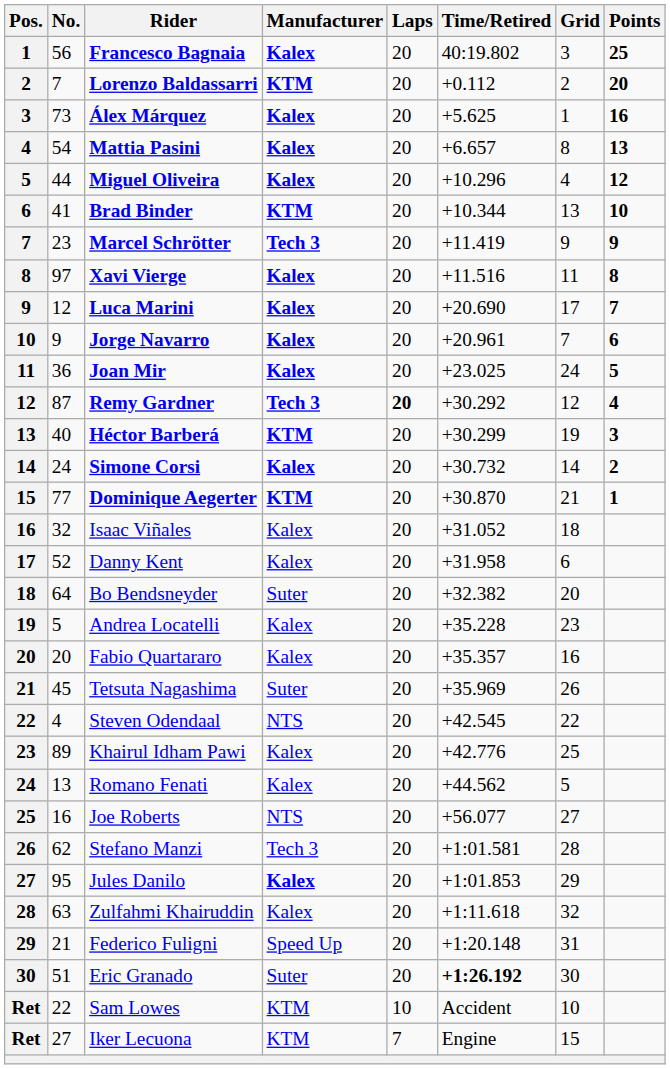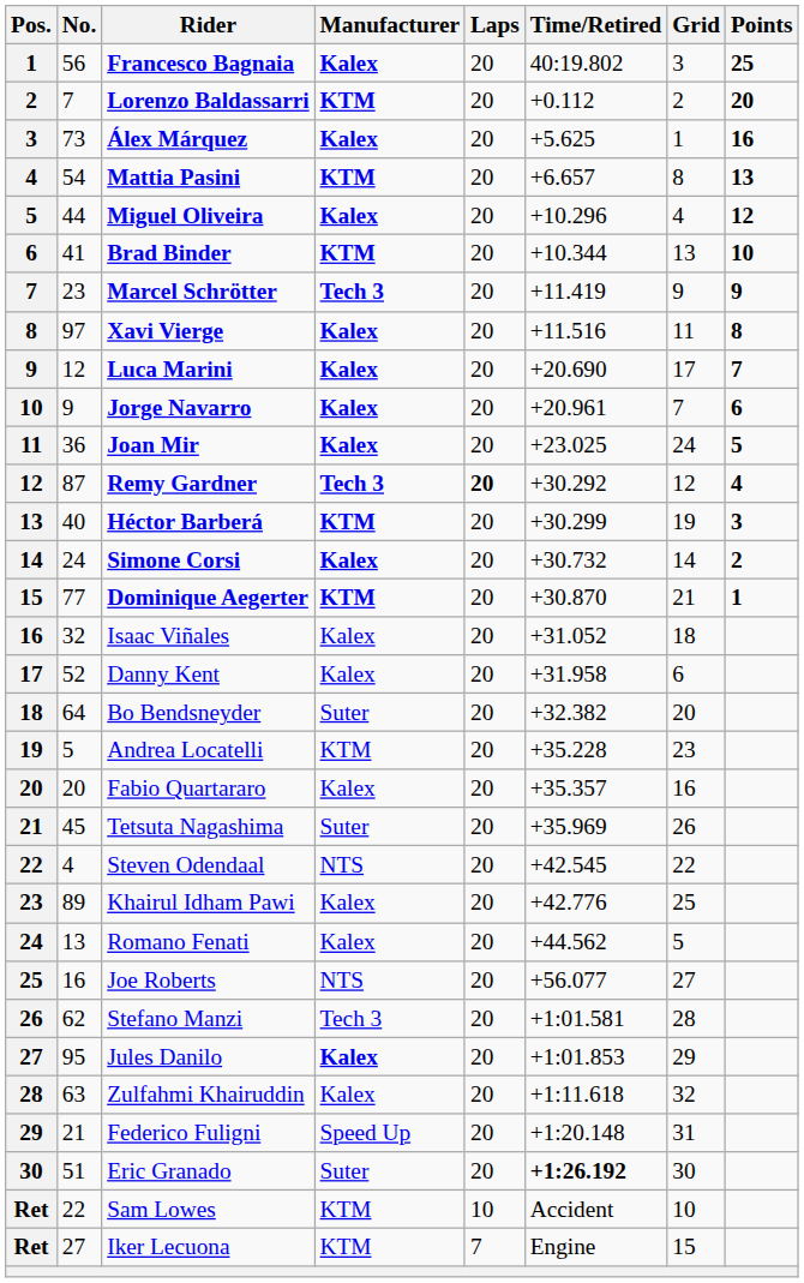 <table class="wikitable" style="font-size: 95%;">
 <tr>
 <th>Pos.</th>
 <th>No.</th>
 <th>Rider</th>
 <th>Manufacturer</th>
 <th>Laps</th>
 <th>Time/Retired</th>
 <th>Grid</th>
 <th>Points</th>
 </tr>
 <tr>
 <th>1</th>
 <td>56</td>
 <td> <strong><a href='#'>Francesco Bagnaia</a></strong></td>
 <td><strong><a href='#'>Kalex</a></strong></td>
 <td>20</td>
 <td>40:19.802</td>
 <td>3</td>
 <td><strong>25</strong></td>
 </tr>
 <tr>
 <th>2</th>
 <td>7</td>
 <td> <strong><a href='#'>Lorenzo Baldassarri</a></strong></td>
 <td><strong><a href='#'>KTM</a></strong></td>
 <td>20</td>
 <td>+0.112</td>
 <td>2</td>
 <td><strong>20</strong></td>
 </tr>
 <tr>
 <th>3</th>
 <td>73</td>
 <td> <strong><a href='#'>Álex Márquez</a></strong></td>
 <td><strong><a href='#'>Kalex</a></strong></td>
 <td>20</td>
 <td>+5.625</td>
 <td>1</td>
 <td><strong>16</strong></td>
 </tr>
 <tr>
 <th>4</th>
 <td>54</td>
 <td> <strong><a href='#'>Mattia Pasini</a></strong></td>
-<td><strong><a href='#'>Kalex</a></strong></td>
+<td><strong><a href='#'>KTM</a></strong></td>
 <td>20</td>
 <td>+6.657</td>
 <td>8</td>
 <td><strong>13</strong></td>
 </tr>
 <tr>
 <th>5</th>
 <td>44</td>
 <td> <strong><a href='#'>Miguel Oliveira</a></strong></td>
 <td><strong><a href='#'>Kalex</a></strong></td>
 <td>20</td>
 <td>+10.296</td>
 <td>4</td>
 <td><strong>12</strong></td>
 </tr>
 <tr>
 <th>6</th>
 <td>41</td>
 <td> <strong><a href='#'>Brad Binder</a></strong></td>
 <td><strong><a href='#'>KTM</a></strong></td>
 <td>20</td>
 <td>+10.344</td>
 <td>13</td>
 <td><strong>10</strong></td>
 </tr>
 <tr>
 <th>7</th>
 <td>23</td>
 <td> <strong><a href='#'>Marcel Schrötter</a></strong></td>
 <td><strong><a href='#'>Tech 3</a></strong></td>
 <td>20</td>
 <td>+11.419</td>
 <td>9</td>
 <td><strong>9</strong></td>
 </tr>
 <tr>
 <th>8</th>
 <td>97</td>
 <td> <strong><a href='#'>Xavi Vierge</a></strong></td>
 <td><strong><a href='#'>Kalex</a></strong></td>
 <td>20</td>
 <td>+11.516</td>
 <td>11</td>
 <td><strong>8</strong></td>
 </tr>
 <tr>
 <th>9</th>
 <td>12</td>
 <td> <strong><a href='#'>Luca Marini</a></strong></td>
 <td><strong><a href='#'>Kalex</a></strong></td>
 <td>20</td>
 <td>+20.690</td>
 <td>17</td>
 <td><strong>7</strong></td>
 </tr>
 <tr>
 <th>10</th>
 <td>9</td>
 <td> <strong><a href='#'>Jorge Navarro</a></strong></td>
 <td><strong><a href='#'>Kalex</a></strong></td>
 <td>20</td>
 <td>+20.961</td>
 <td>7</td>
 <td><strong>6</strong></td>
 </tr>
 <tr>
 <th>11</th>
 <td>36</td>
 <td> <strong><a href='#'>Joan Mir</a></strong></td>
 <td><strong><a href='#'>Kalex</a></strong></td>
 <td>20</td>
 <td>+23.025</td>
 <td>24</td>
 <td><strong>5</strong></td>
 </tr>
 <tr>
 <th>12</th>
 <td>87</td>
 <td> <strong><a href='#'>Remy Gardner</a></strong></td>
 <td><strong><a href='#'>Tech 3</a></strong></td>
 <td><strong>20</strong></td>
 <td>+30.292</td>
 <td>12</td>
 <td><strong>4</strong></td>
 </tr>
 <tr>
 <th>13</th>
 <td>40</td>
 <td> <strong><a href='#'>Héctor Barberá</a></strong></td>
 <td><strong><a href='#'>KTM</a></strong></td>
 <td>20</td>
 <td>+30.299</td>
 <td>19</td>
 <td><strong>3</strong></td>
 </tr>
 <tr>
 <th>14</th>
 <td>24</td>
 <td> <strong><a href='#'>Simone Corsi</a></strong></td>
 <td><strong><a href='#'>Kalex</a></strong></td>
 <td>20</td>
 <td>+30.732</td>
 <td>14</td>
 <td><strong>2</strong></td>
 </tr>
 <tr>
 <th>15</th>
 <td>77</td>
 <td> <strong><a href='#'>Dominique Aegerter</a></strong></td>
 <td><strong><a href='#'>KTM</a></strong></td>
 <td>20</td>
 <td>+30.870</td>
 <td>21</td>
 <td><strong>1</strong></td>
 </tr>
 <tr>
 <th>16</th>
 <td>32</td>
 <td> <a href='#'>Isaac Viñales</a></td>
 <td><a href='#'>Kalex</a></td>
 <td>20</td>
 <td>+31.052</td>
 <td>18</td>
 <td></td>
 </tr>
 <tr>
 <th>17</th>
 <td>52</td>
 <td> <a href='#'>Danny Kent</a></td>
 <td><a href='#'>Kalex</a></td>
 <td>20</td>
 <td>+31.958</td>
 <td>6</td>
 <td></td>
 </tr>
 <tr>
 <th>18</th>
 <td>64</td>
 <td> <a href='#'>Bo Bendsneyder</a></td>
 <td><a href='#'>Suter</a></td>
 <td>20</td>
 <td>+32.382</td>
 <td>20</td>
 <td></td>
 </tr>
 <tr>
 <th>19</th>
 <td>5</td>
 <td> <a href='#'>Andrea Locatelli</a></td>
-<td><a href='#'>Kalex</a></td>
+<td><a href='#'>KTM</a></td>
 <td>20</td>
 <td>+35.228</td>
 <td>23</td>
 <td></td>
 </tr>
 <tr>
 <th>20</th>
 <td>20</td>
 <td> <a href='#'>Fabio Quartararo</a></td>
 <td><a href='#'>Kalex</a></td>
 <td>20</td>
 <td>+35.357</td>
 <td>16</td>
 <td></td>
 </tr>
 <tr>
 <th>21</th>
 <td>45</td>
 <td> <a href='#'>Tetsuta Nagashima</a></td>
 <td><a href='#'>Suter</a></td>
 <td>20</td>
 <td>+35.969</td>
 <td>26</td>
 <td></td>
 </tr>
 <tr>
 <th>22</th>
 <td>4</td>
 <td> <a href='#'>Steven Odendaal</a></td>
 <td><a href='#'>NTS</a></td>
 <td>20</td>
 <td>+42.545</td>
 <td>22</td>
 <td></td>
 </tr>
 <tr>
 <th>23</th>
 <td>89</td>
 <td> <a href='#'>Khairul Idham Pawi</a></td>
 <td><a href='#'>Kalex</a></td>
 <td>20</td>
 <td>+42.776</td>
 <td>25</td>
 <td></td>
 </tr>
 <tr>
 <th>24</th>
 <td>13</td>
 <td> <a href='#'>Romano Fenati</a></td>
 <td><a href='#'>Kalex</a></td>
 <td>20</td>
 <td>+44.562</td>
 <td>5</td>
 <td></td>
 </tr>
 <tr>
 <th>25</th>
 <td>16</td>
 <td> <a href='#'>Joe Roberts</a></td>
 <td><a href='#'>NTS</a></td>
 <td>20</td>
 <td>+56.077</td>
 <td>27</td>
 <td></td>
 </tr>
 <tr>
 <th>26</th>
 <td>62</td>
 <td> <a href='#'>Stefano Manzi</a></td>
 <td><a href='#'>Tech 3</a></td>
 <td>20</td>
 <td>+1:01.581</td>
 <td>28</td>
 <td></td>
 </tr>
 <tr>
 <th>27</th>
 <td>95</td>
 <td> <a href='#'>Jules Danilo</a></td>
 <td><strong><a href='#'>Kalex</a></strong></td>
 <td>20</td>
 <td>+1:01.853</td>
 <td>29</td>
 <td></td>
 </tr>
 <tr>
 <th>28</th>
 <td>63</td>
 <td> <a href='#'>Zulfahmi Khairuddin</a></td>
 <td><a href='#'>Kalex</a></td>
 <td>20</td>
 <td>+1:11.618</td>
 <td>32</td>
 <td></td>
 </tr>
 <tr>
 <th>29</th>
 <td>21</td>
 <td> <a href='#'>Federico Fuligni</a></td>
 <td><a href='#'>Speed Up</a></td>
 <td>20</td>
 <td>+1:20.148</td>
 <td>31</td>
 <td></td>
 </tr>
 <tr>
 <th>30</th>
 <td>51</td>
 <td> <a href='#'>Eric Granado</a></td>
 <td><a href='#'>Suter</a></td>
 <td>20</td>
 <td><strong>+1:26.192</strong></td>
 <td>30</td>
 <td></td>
 </tr>
 <tr>
 <th>Ret</th>
 <td>22</td>
 <td> <a href='#'>Sam Lowes</a></td>
 <td><a href='#'>KTM</a></td>
 <td>10</td>
 <td>Accident</td>
 <td>10</td>
 <td></td>
 </tr>
 <tr>
 <th>Ret</th>
 <td>27</td>
 <td> <a href='#'>Iker Lecuona</a></td>
 <td><a href='#'>KTM</a></td>
 <td>7</td>
 <td>Engine</td>
 <td>15</td>
 <td></td>
 </tr>
 <tr>
 <th colspan=8></th>
 </tr>
 </table>
